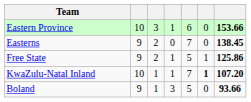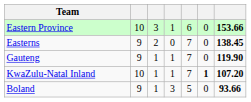 <table class="wikitable" style="text-align:center">
 <tr>
 <th style="width:200px">Team</th>
 <th width="20"></th>
 <th width="20"></th>
 <th width="20"></th>
 <th width="20"></th>
 <th width="20"></th>
 <th width="20"></th>
 </tr>
 <tr style="background:#cfc">
 <td style="text-align:left;"><a href='#'>Eastern Province</a></td>
 <td>10</td>
 <td>3</td>
 <td>1</td>
 <td>6</td>
 <td>0</td>
 <td><strong>153.66</strong></td>
 </tr>
 <tr>
 <td style="text-align:left;"><a href='#'>Easterns</a></td>
 <td>9</td>
 <td>2</td>
 <td>0</td>
 <td>7</td>
 <td>0</td>
 <td><strong>138.45</strong></td>
 </tr>
 <tr>
-<td style="text-align:left;"><a href='#'>Free State</a></td>
+<td style="text-align:left;"><a href='#'>Gauteng</a></td>
 <td>9</td>
-<td>2</td>
 <td>1</td>
-<td>5</td>
 <td>1</td>
-<td><strong>125.86</strong></td>
+<td>7</td>
+<td>0</td>
+<td><strong>119.90</strong></td>
 </tr>
 <tr>
 <td style="text-align:left;"><a href='#'>KwaZulu-Natal Inland</a></td>
 <td>10</td>
 <td>1</td>
 <td>1</td>
 <td>7</td>
 <td><strong>1</strong></td>
 <td><strong>107.20</strong></td>
 </tr>
 <tr>
 <td style="text-align:left;"><a href='#'>Boland</a></td>
 <td>9</td>
 <td>1</td>
 <td>3</td>
 <td>5</td>
 <td>0</td>
 <td><strong>93.66</strong></td>
 </tr>
 </table>
